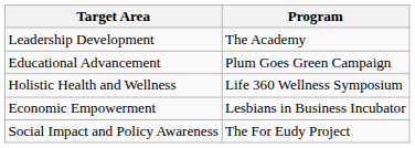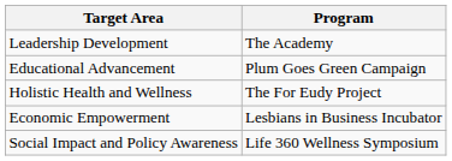 <table class="wikitable">
 <tr>
 <th>Target Area</th>
 <th>Program</th>
 </tr>
 <tr>
 <td>Leadership Development</td>
 <td>The Academy</td>
 </tr>
 <tr>
 <td>Educational Advancement</td>
 <td>Plum Goes Green Campaign</td>
 </tr>
 <tr>
 <td>Holistic Health and Wellness</td>
-<td>Life 360 Wellness Symposium</td>
+<td>The For Eudy Project</td>
 </tr>
 <tr>
 <td>Economic Empowerment</td>
 <td>Lesbians in Business Incubator</td>
 </tr>
 <tr>
 <td>Social Impact and Policy Awareness</td>
-<td>The For Eudy Project</td>
+<td>Life 360 Wellness Symposium</td>
 </tr>
 </table>
